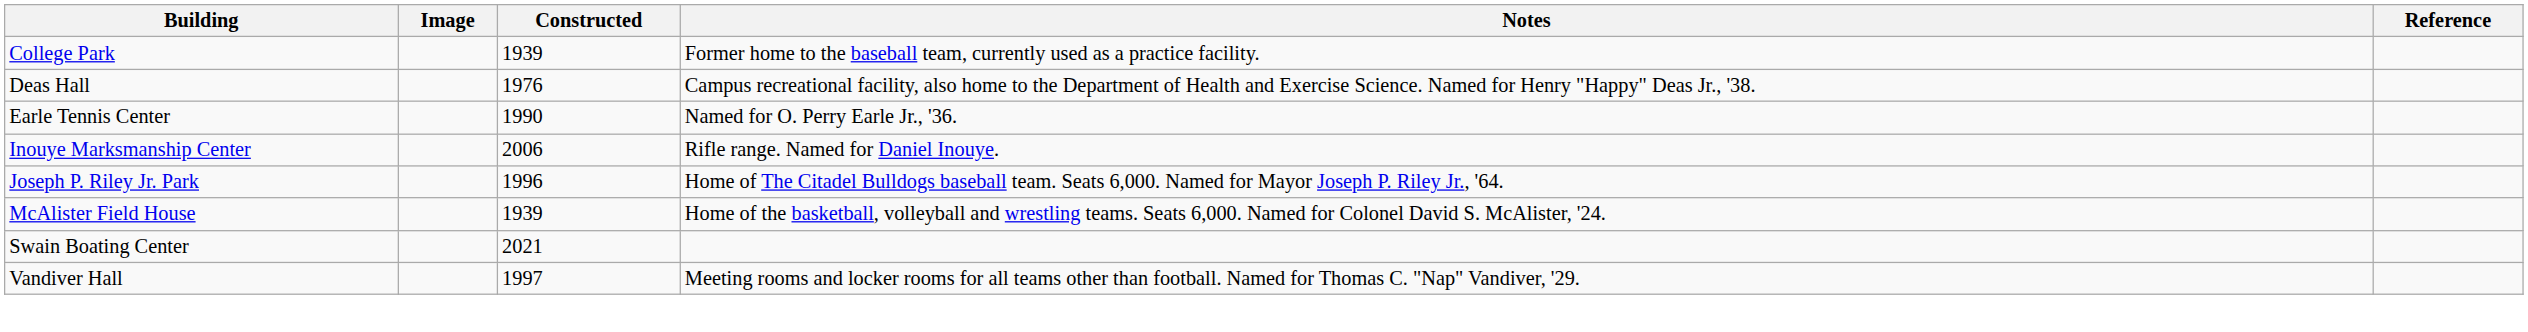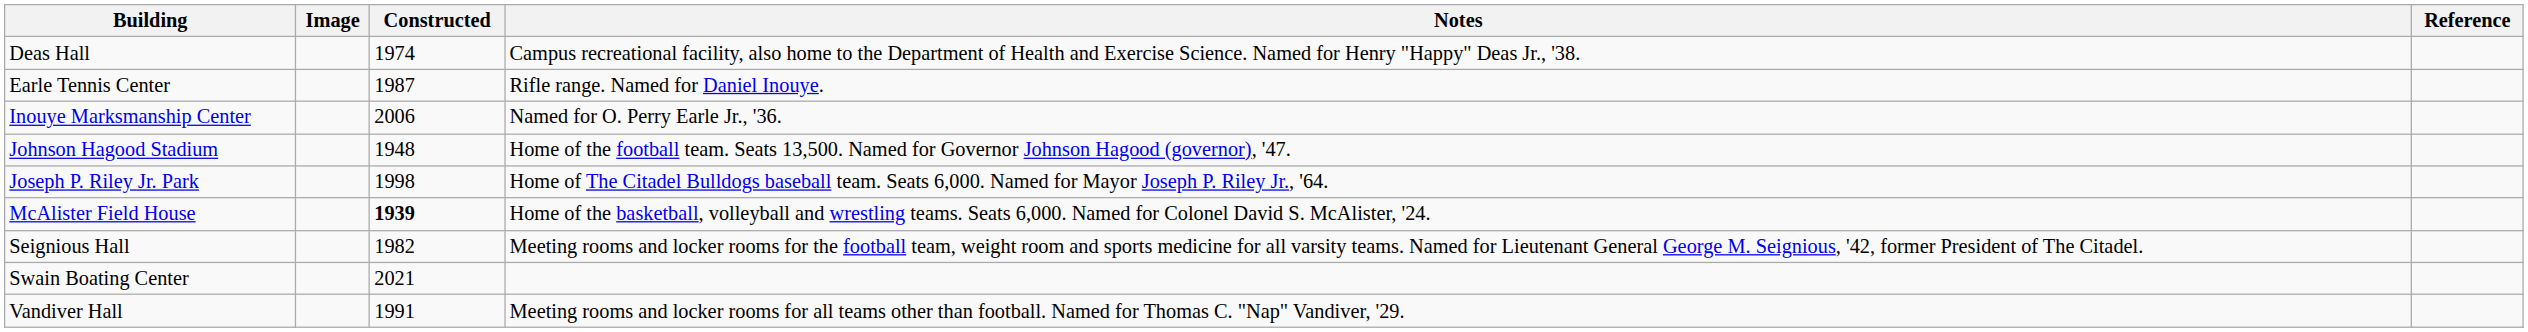 <table class="wikitable sortable" style="width:100%">
 <tr>
 <th style="width:*;">Building</th>
 <th style="width:*;" class="unsortable">Image</th>
 <th style="width:*;">Constructed</th>
 <th style="width:*;" class="unsortable">Notes</th>
 <th style="width:*;" class="unsortable">Reference</th>
 </tr>
 <tr valign="top">
-<td><a href='#'>College Park</a></td>
-<td></td>
-<td>1939</td>
-<td>Former home to the <a href='#'>baseball</a> team, currently used as a practice facility.</td>
-<td></td>
-</tr>
-<tr valign="top">
 <td>Deas Hall</td>
 <td></td>
-<td>1976</td>
+<td>1974</td>
 <td>Campus recreational facility, also home to the Department of Health and Exercise Science. Named for Henry "Happy" Deas Jr., '38.</td>
 <td></td>
 </tr>
 <tr valign="top">
 <td>Earle Tennis Center</td>
 <td></td>
-<td>1990</td>
-<td>Named for O. Perry Earle Jr., '36.</td>
+<td>1987</td>
+<td>Rifle range. Named for <a href='#'>Daniel Inouye</a>.</td>
 <td></td>
 </tr>
 <tr valign="top">
 <td><a href='#'>Inouye Marksmanship Center</a></td>
 <td></td>
 <td>2006</td>
-<td>Rifle range. Named for <a href='#'>Daniel Inouye</a>.</td>
+<td>Named for O. Perry Earle Jr., '36.</td>
+<td></td>
+</tr>
+<tr valign="top">
+<td><a href='#'>Johnson Hagood Stadium</a></td>
+<td></td>
+<td>1948</td>
+<td>Home of the <a href='#'>football</a> team.  Seats 13,500. Named for Governor <a href='#'>Johnson Hagood (governor)</a>, '47.</td>
 <td></td>
 </tr>
 <tr valign="top">
 <td><a href='#'>Joseph P. Riley Jr. Park</a></td>
 <td></td>
-<td>1996</td>
+<td>1998</td>
 <td>Home of <a href='#'>The Citadel Bulldogs baseball</a> team.  Seats 6,000. Named for Mayor <a href='#'>Joseph P. Riley Jr.</a>, '64.</td>
 <td></td>
 </tr>
 <tr valign="top">
 <td><a href='#'>McAlister Field House</a></td>
 <td></td>
-<td>1939</td>
+<td><strong>1939</strong></td>
 <td>Home of the <a href='#'>basketball</a>, volleyball and <a href='#'>wrestling</a> teams.  Seats 6,000. Named for Colonel David S. McAlister, '24.</td>
+<td></td>
+</tr>
+<tr valign="top">
+<td>Seignious Hall</td>
+<td></td>
+<td>1982</td>
+<td>Meeting rooms and locker rooms for the <a href='#'>football</a> team, weight room and sports medicine for all varsity teams. Named for Lieutenant General <a href='#'>George M. Seignious</a>, '42, former President of The Citadel.</td>
 <td></td>
 </tr>
 <tr valign="top">
 <td>Swain Boating Center</td>
 <td></td>
 <td>2021</td>
 <td></td>
 </tr>
 <tr valign="top">
 <td>Vandiver Hall</td>
 <td></td>
-<td>1997</td>
+<td>1991</td>
 <td>Meeting rooms and locker rooms for all teams other than football. Named for Thomas C. "Nap" Vandiver, '29.</td>
 <td></td>
 </tr>
 </table>
